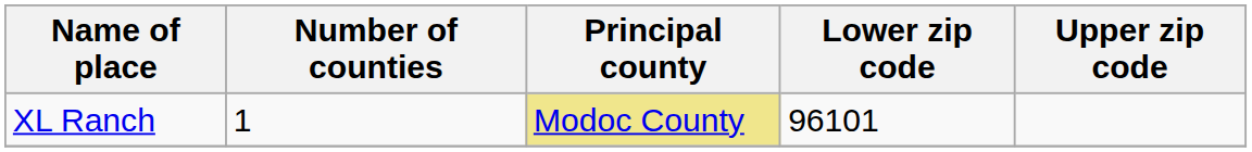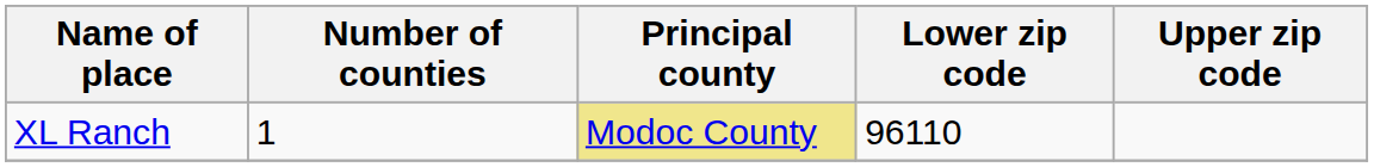 <table class="wikitable">
 <tr>
 <th>Name of place</th>
 <th>Number of counties</th>
 <th>Principal county</th>
 <th>Lower zip code</th>
 <th>Upper zip code</th>
 </tr>
 <tr --->
 <td><a href='#'>XL Ranch</a></td>
 <td>1</td>
 <td style="background: khaki;"><a href='#'>Modoc County</a></td>
-<td>96101</td>
+<td>96110</td>
 <td> </td>
 </tr>
 <tr --->
 </tr>
 </table>
